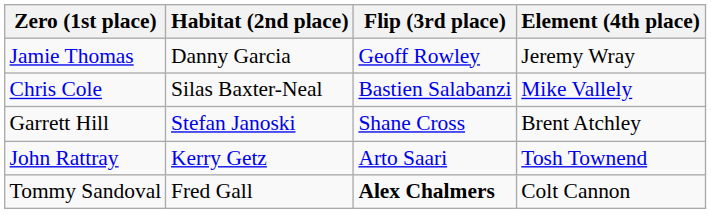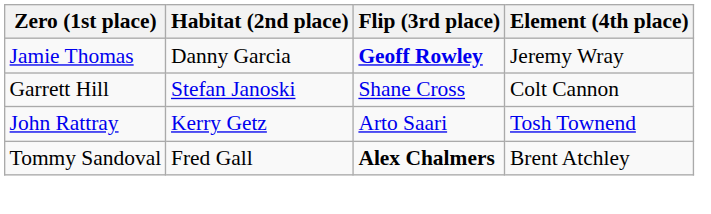 <table class="wikitable">
 <tr>
 <th>Zero (1st place)</th>
 <th>Habitat (2nd place)</th>
 <th>Flip (3rd place)</th>
 <th>Element (4th place)</th>
 </tr>
 <tr>
 <td><a href='#'>Jamie Thomas</a></td>
 <td>Danny Garcia</td>
-<td><a href='#'>Geoff Rowley</a></td>
+<td><strong><a href='#'>Geoff Rowley</a></strong></td>
 <td>Jeremy Wray</td>
-</tr>
-<tr>
-<td><a href='#'>Chris Cole</a></td>
-<td>Silas Baxter-Neal</td>
-<td><a href='#'>Bastien Salabanzi</a></td>
-<td><a href='#'>Mike Vallely</a></td>
 </tr>
 <tr>
 <td>Garrett Hill</td>
 <td><a href='#'>Stefan Janoski</a></td>
 <td><a href='#'>Shane Cross</a></td>
-<td>Brent Atchley</td>
+<td>Colt Cannon</td>
 </tr>
 <tr>
 <td><a href='#'>John Rattray</a></td>
 <td><a href='#'>Kerry Getz</a></td>
 <td><a href='#'>Arto Saari</a></td>
 <td><a href='#'>Tosh Townend</a></td>
 </tr>
 <tr>
 <td>Tommy Sandoval</td>
 <td>Fred Gall</td>
 <td><strong>Alex Chalmers</strong></td>
-<td>Colt Cannon</td>
+<td>Brent Atchley</td>
 </tr>
 </table>
